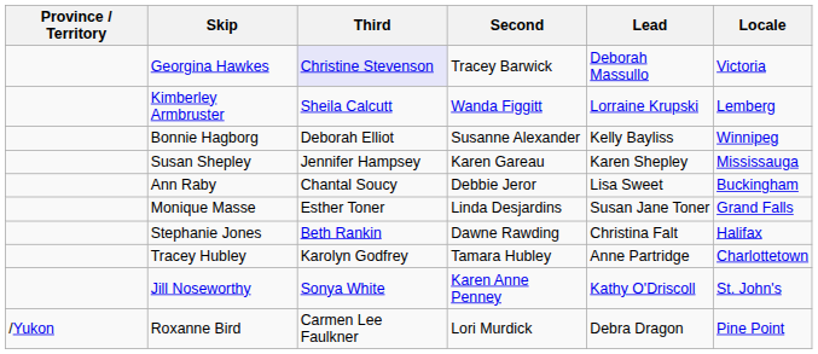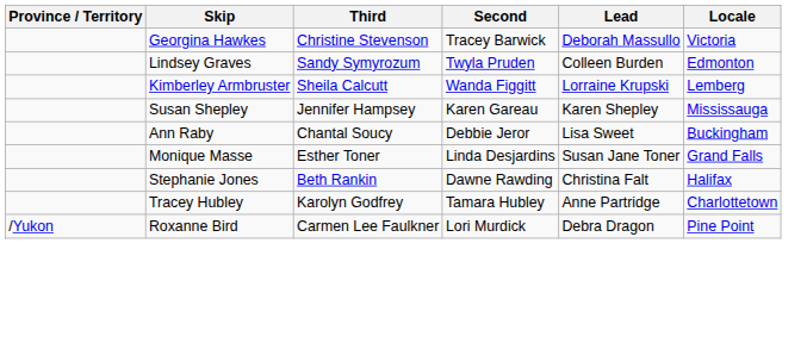 <table class="wikitable">
 <tr>
 <th>Province / Territory</th>
 <th>Skip</th>
 <th>Third</th>
 <th>Second</th>
 <th>Lead</th>
 <th>Locale</th>
 </tr>
 <tr>
 <td></td>
 <td><a href='#'>Georgina Hawkes</a></td>
-<td style="background: lavender;"><a href='#'>Christine Stevenson</a></td>
+<td><a href='#'>Christine Stevenson</a></td>
 <td>Tracey Barwick</td>
 <td><a href='#'>Deborah Massullo</a></td>
 <td><a href='#'>Victoria</a></td>
+</tr>
+<tr>
+<td></td>
+<td>Lindsey Graves</td>
+<td><a href='#'>Sandy Symyrozum</a></td>
+<td><a href='#'>Twyla Pruden</a></td>
+<td>Colleen Burden</td>
+<td><a href='#'>Edmonton</a></td>
 </tr>
 <tr>
 <td></td>
 <td><a href='#'>Kimberley Armbruster</a></td>
 <td><a href='#'>Sheila Calcutt</a></td>
 <td><a href='#'>Wanda Figgitt</a></td>
 <td><a href='#'>Lorraine Krupski</a></td>
 <td><a href='#'>Lemberg</a></td>
-</tr>
-<tr>
-<td></td>
-<td>Bonnie Hagborg</td>
-<td>Deborah Elliot</td>
-<td>Susanne Alexander</td>
-<td>Kelly Bayliss</td>
-<td><a href='#'>Winnipeg</a></td>
 </tr>
 <tr>
 <td></td>
 <td>Susan Shepley</td>
 <td>Jennifer Hampsey</td>
 <td>Karen Gareau</td>
 <td>Karen Shepley</td>
 <td><a href='#'>Mississauga</a></td>
 </tr>
 <tr>
 <td></td>
 <td>Ann Raby</td>
 <td>Chantal Soucy</td>
 <td>Debbie Jeror</td>
 <td>Lisa Sweet</td>
 <td><a href='#'>Buckingham</a></td>
 </tr>
 <tr>
 <td></td>
 <td>Monique Masse</td>
 <td>Esther Toner</td>
 <td>Linda Desjardins</td>
 <td>Susan Jane Toner</td>
 <td><a href='#'>Grand Falls</a></td>
 </tr>
 <tr>
 <td></td>
 <td>Stephanie Jones</td>
 <td><a href='#'>Beth Rankin</a></td>
 <td>Dawne Rawding</td>
 <td>Christina Falt</td>
 <td><a href='#'>Halifax</a></td>
 </tr>
 <tr>
 <td></td>
 <td>Tracey Hubley</td>
 <td>Karolyn Godfrey</td>
 <td>Tamara Hubley</td>
 <td>Anne Partridge</td>
 <td><a href='#'>Charlottetown</a></td>
 </tr>
 <tr>
-<td></td>
-<td><a href='#'>Jill Noseworthy</a></td>
-<td><a href='#'>Sonya White</a></td>
-<td><a href='#'>Karen Anne Penney</a></td>
-<td><a href='#'>Kathy O'Driscoll</a></td>
-<td><a href='#'>St. John's</a></td>
-</tr>
-<tr>
 <td>/<a href='#'>Yukon</a></td>
 <td>Roxanne Bird</td>
 <td>Carmen Lee Faulkner</td>
 <td>Lori Murdick</td>
 <td>Debra Dragon</td>
 <td><a href='#'>Pine Point</a></td>
 </tr>
 </table>
